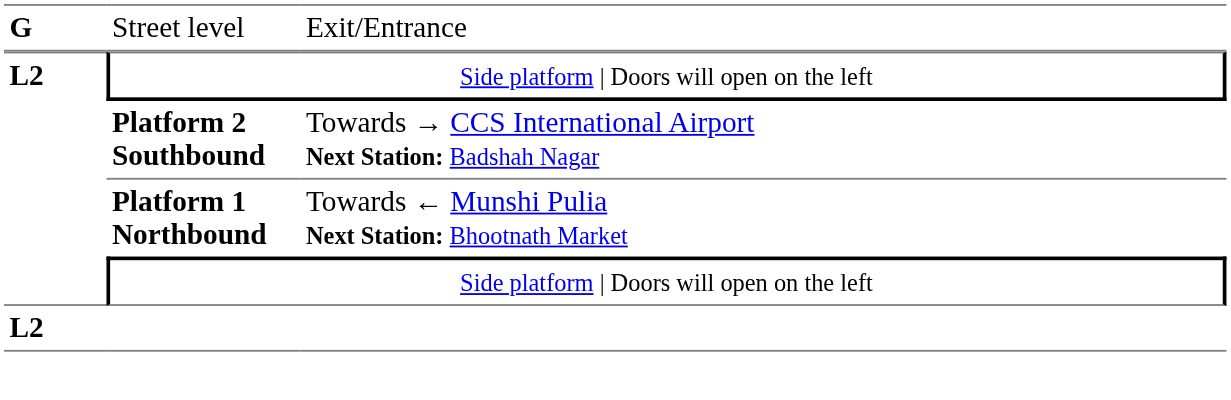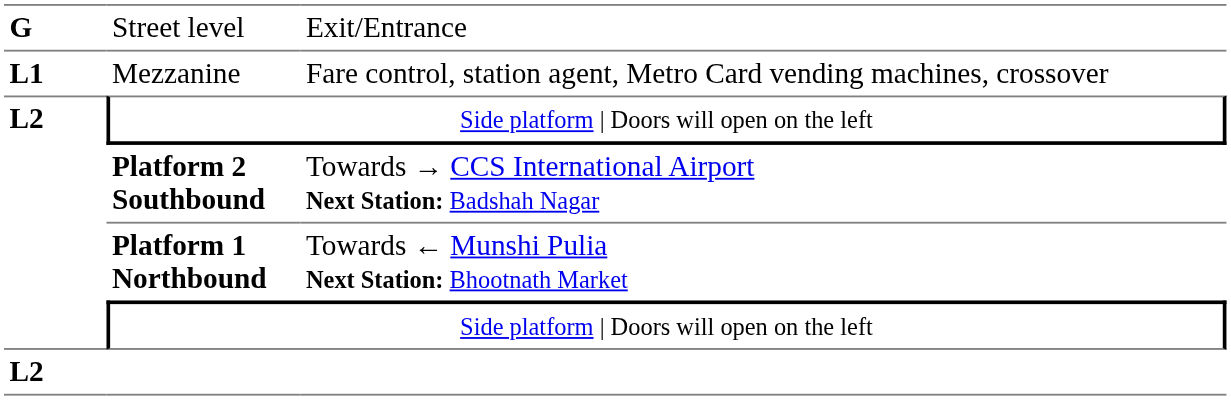 <table table border=0 cellspacing=0 cellpadding=3>
 <tr>
 <td style="border-bottom:solid 1px gray;border-top:solid 1px gray;" width=50 valign=top><strong>G</strong></td>
 <td style="border-top:solid 1px gray;border-bottom:solid 1px gray;" width=100 valign=top>Street level</td>
 <td style="border-top:solid 1px gray;border-bottom:solid 1px gray;" width=500 valign=top>Exit/Entrance</td>
+</tr>
+<tr>
+<td valign=top><strong>L1</strong></td>
+<td valign=top>Mezzanine</td>
+<td valign=top>Fare control, station agent, Metro Card vending machines, crossover<br></td>
 </tr>
 <tr>
 <td style="border-top:solid 1px gray;border-bottom:solid 1px gray;" width=50 rowspan=4 valign=top><strong>L2</strong></td>
 <td style="border-top:solid 1px gray;border-right:solid 2px black;border-left:solid 2px black;border-bottom:solid 2px black;text-align:center;" colspan=2><small><a href='#'>Side platform</a> | Doors will open on the left </small></td>
 </tr>
 <tr>
 <td style="border-bottom:solid 1px gray;" width=100><span><strong>Platform 2</strong><br><strong>Southbound</strong></span></td>
 <td style="border-bottom:solid 1px gray;" width=500>Towards → <a href='#'>CCS International Airport</a><br><small><strong>Next Station:</strong> <a href='#'>Badshah Nagar</a></small></td>
 </tr>
 <tr>
 <td><span><strong>Platform 1</strong><br><strong>Northbound</strong></span></td>
 <td><span></span>Towards ← <a href='#'>Munshi Pulia</a><br><small><strong>Next Station:</strong> <a href='#'>Bhootnath Market</a></small></td>
 </tr>
 <tr>
 <td style="border-top:solid 2px black;border-right:solid 2px black;border-left:solid 2px black;border-bottom:solid 1px gray;text-align:center;" colspan=2><small><a href='#'>Side platform</a> | Doors will open on the left </small></td>
 </tr>
 <tr>
 <td style="border-bottom:solid 1px gray;" width=50 rowspan=2 valign=top><strong>L2</strong></td>
 <td style="border-bottom:solid 1px gray;" width=100></td>
 <td style="border-bottom:solid 1px gray;" width=500></td>
 </tr>
 <tr>
 </tr>
 </table>
